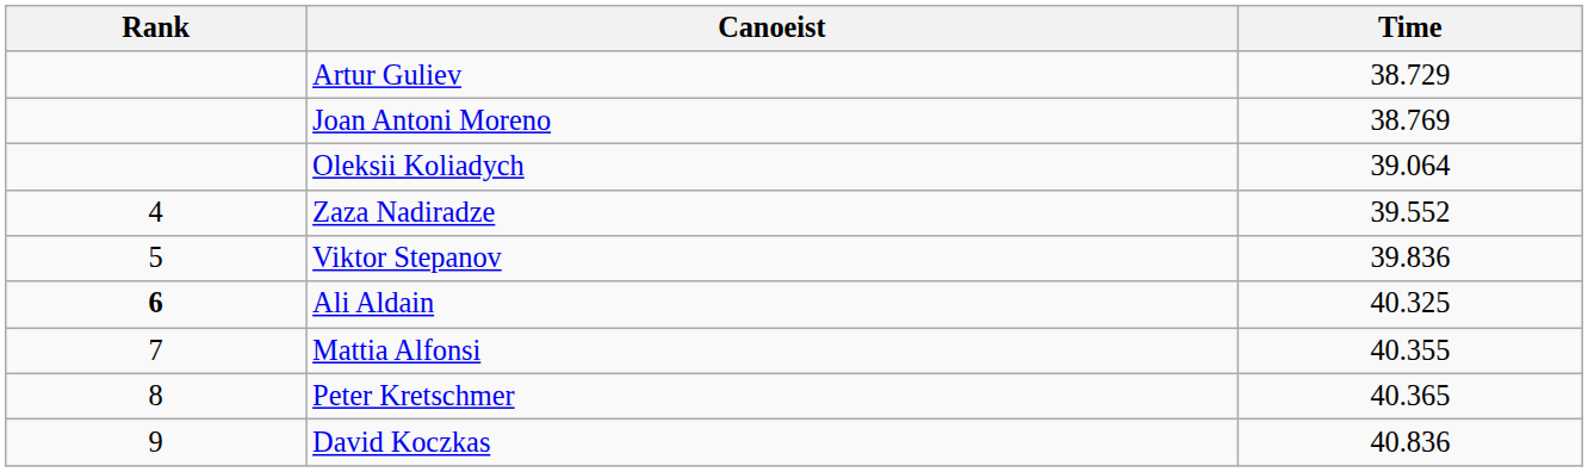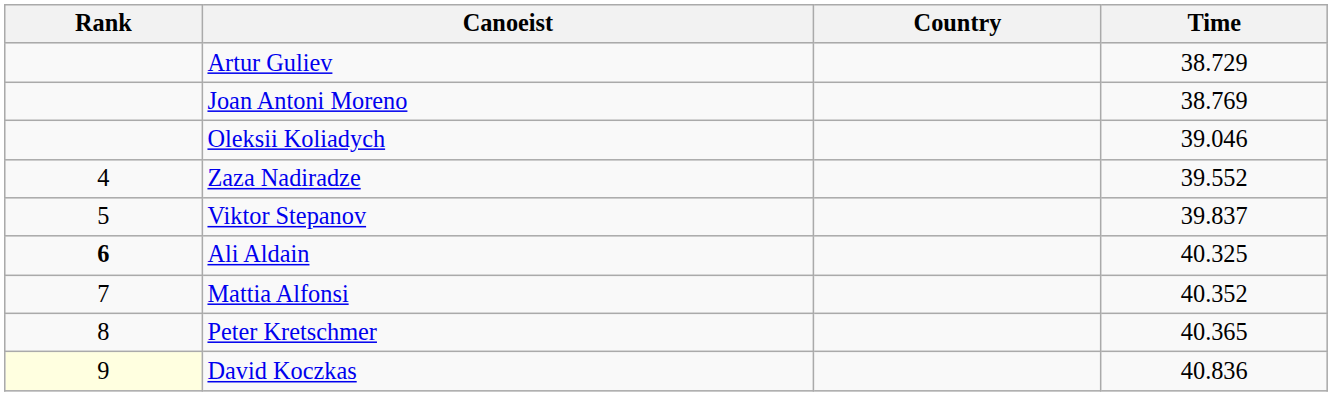 <table class="wikitable" style="text-align:center;width: 55%">
 <tr>
 <th>Rank</th>
 <th>Canoeist</th>
+<th>Country</th>
 <th>Time</th>
 </tr>
 <tr>
 <td></td>
 <td align="left"><a href='#'>Artur Guliev</a></td>
+<td align="left"></td>
 <td>38.729</td>
 </tr>
 <tr>
 <td></td>
 <td align="left"><a href='#'>Joan Antoni Moreno</a></td>
+<td align="left"></td>
 <td>38.769</td>
 </tr>
 <tr>
 <td></td>
 <td align="left"><a href='#'>Oleksii Koliadych</a></td>
-<td>39.064</td>
+<td align="left"></td>
+<td>39.046</td>
 </tr>
 <tr>
 <td>4</td>
 <td align="left"><a href='#'>Zaza Nadiradze</a></td>
+<td align="left"></td>
 <td>39.552</td>
 </tr>
 <tr>
 <td>5</td>
 <td align="left"><a href='#'>Viktor Stepanov</a></td>
-<td>39.836</td>
+<td align="left"></td>
+<td>39.837</td>
 </tr>
 <tr>
 <td><strong>6</strong></td>
 <td align="left"><a href='#'>Ali Aldain</a></td>
+<td align="left"></td>
 <td>40.325</td>
 </tr>
 <tr>
 <td>7</td>
 <td align="left"><a href='#'>Mattia Alfonsi</a></td>
-<td>40.355</td>
+<td align="left"></td>
+<td>40.352</td>
 </tr>
 <tr>
 <td>8</td>
 <td align="left"><a href='#'>Peter Kretschmer</a></td>
+<td align="left"></td>
 <td>40.365</td>
 </tr>
 <tr>
-<td>9</td>
+<td style="background: lightyellow;">9</td>
 <td align="left"><a href='#'>David Koczkas</a></td>
+<td align="left"></td>
 <td>40.836</td>
 </tr>
 </table>
